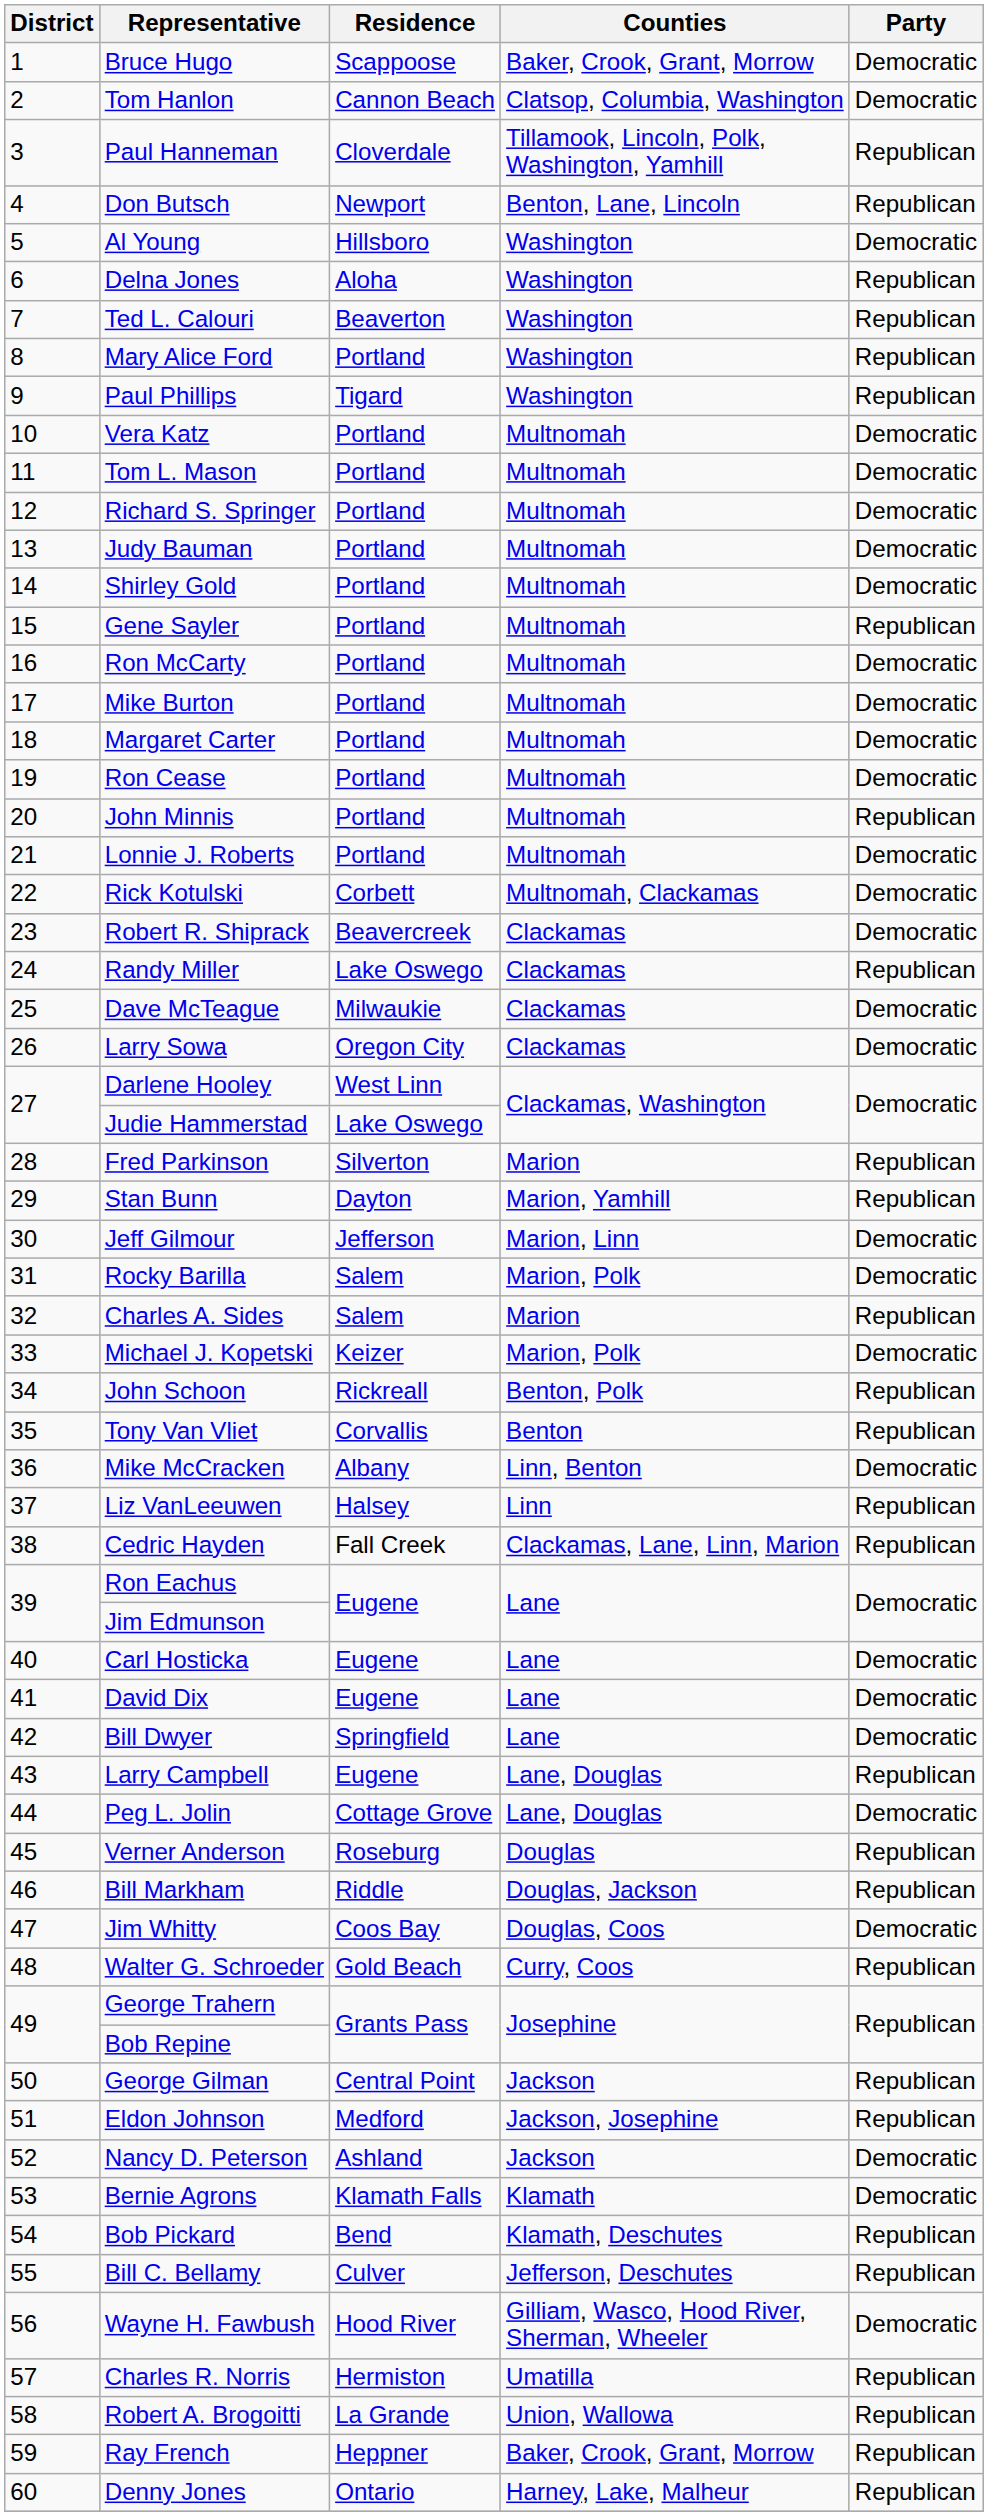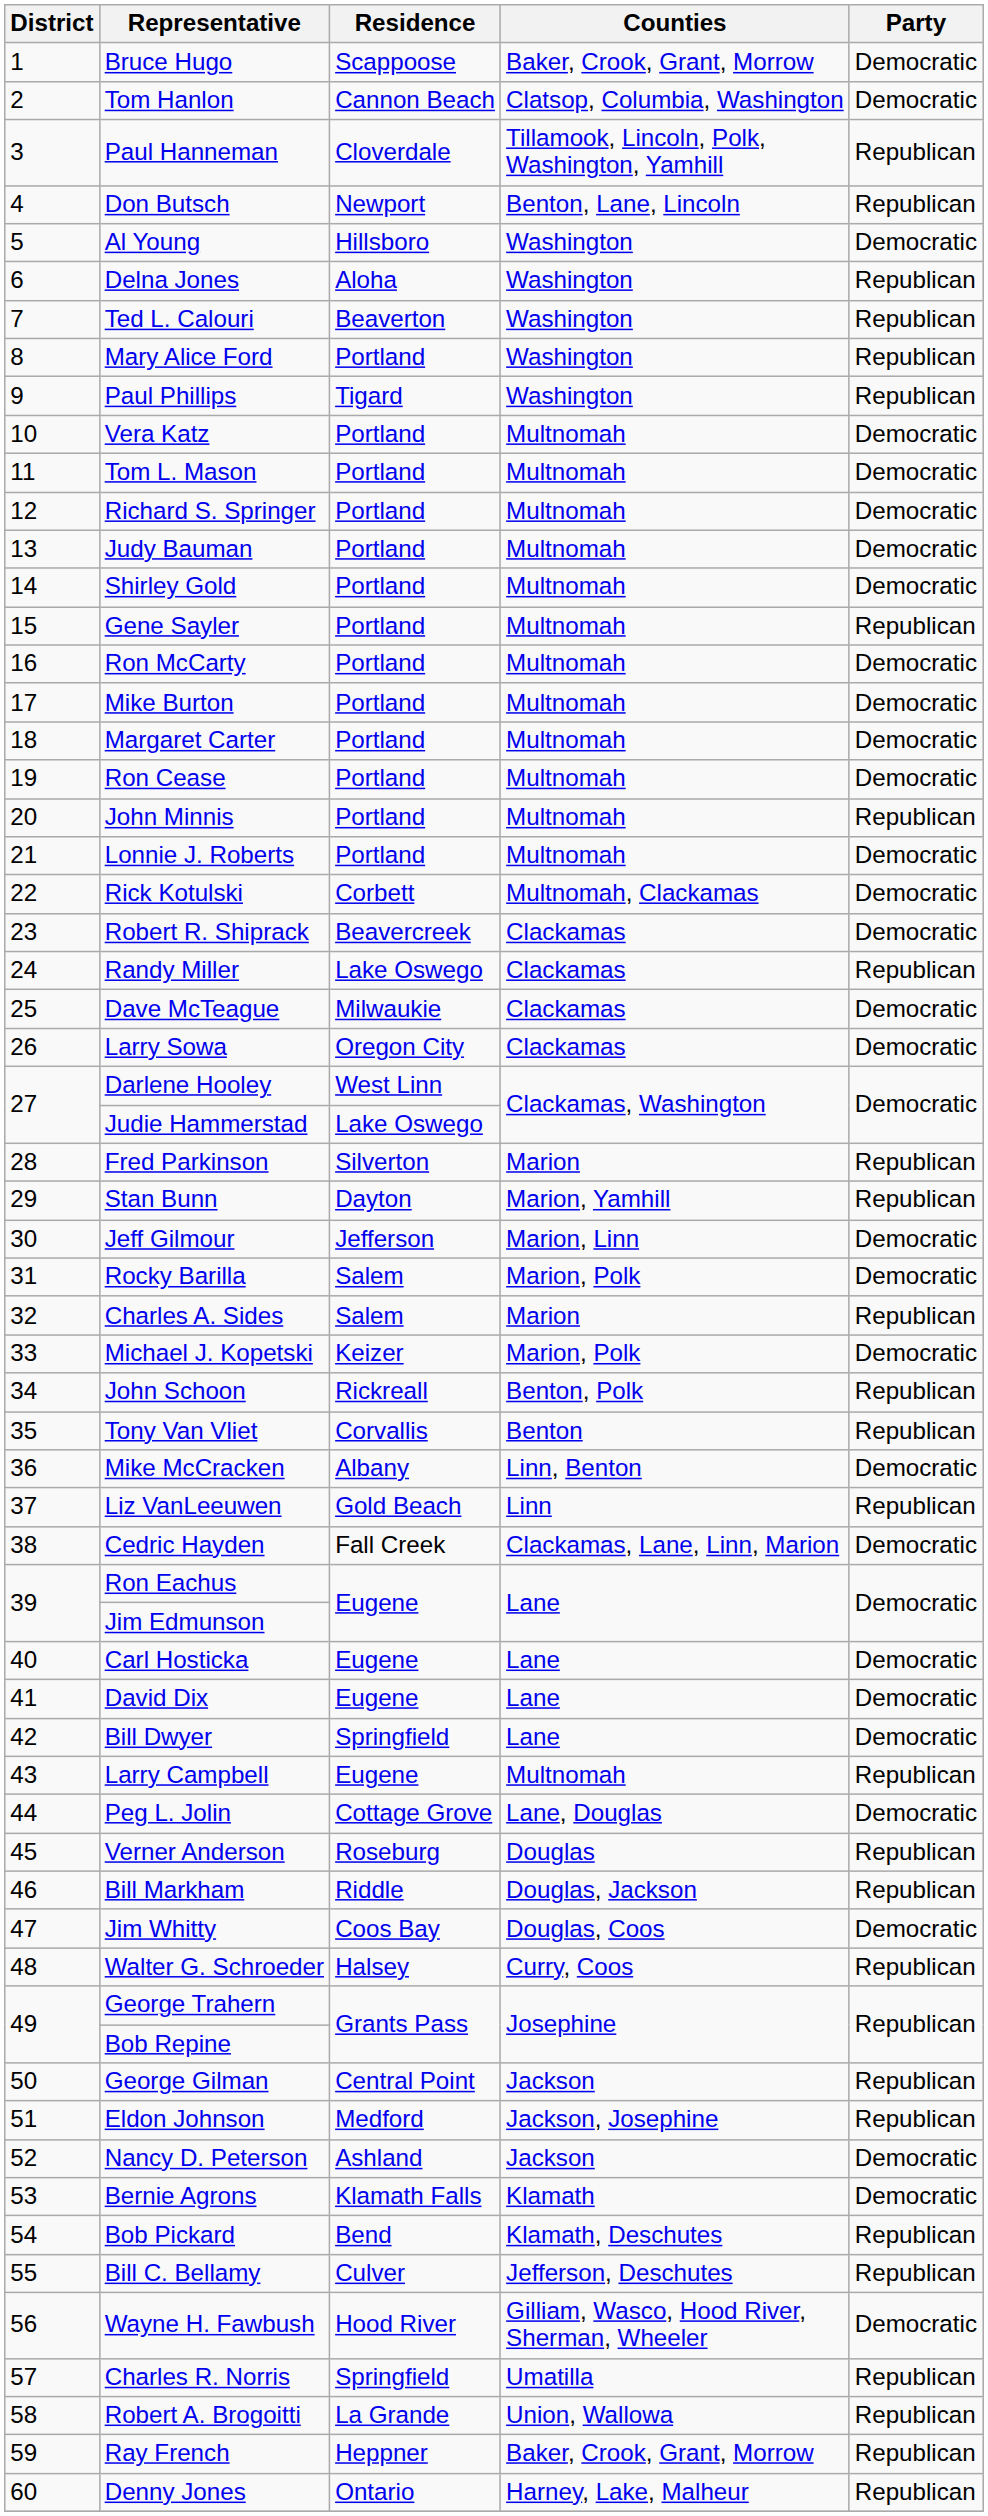 <table class=wikitable>
 <tr>
 <th>District</th>
 <th>Representative</th>
 <th>Residence</th>
 <th>Counties</th>
 <th>Party</th>
 </tr>
 <tr>
 <td>1</td>
 <td><a href='#'>Bruce Hugo</a></td>
 <td><a href='#'>Scappoose</a></td>
 <td><a href='#'>Baker</a>, <a href='#'>Crook</a>, <a href='#'>Grant</a>, <a href='#'>Morrow</a></td>
 <td>Democratic</td>
 </tr>
 <tr>
 <td>2</td>
 <td><a href='#'>Tom Hanlon</a></td>
 <td><a href='#'>Cannon Beach</a></td>
 <td><a href='#'>Clatsop</a>, <a href='#'>Columbia</a>, <a href='#'>Washington</a></td>
 <td>Democratic</td>
 </tr>
 <tr>
 <td>3</td>
 <td><a href='#'>Paul Hanneman</a></td>
 <td><a href='#'>Cloverdale</a></td>
 <td><a href='#'>Tillamook</a>, <a href='#'>Lincoln</a>, <a href='#'>Polk</a>,<br><a href='#'>Washington</a>, <a href='#'>Yamhill</a></td>
 <td>Republican</td>
 </tr>
 <tr>
 <td>4</td>
 <td><a href='#'>Don Butsch</a></td>
 <td><a href='#'>Newport</a></td>
 <td><a href='#'>Benton</a>, <a href='#'>Lane</a>, <a href='#'>Lincoln</a></td>
 <td>Republican</td>
 </tr>
 <tr>
 <td>5</td>
 <td><a href='#'>Al Young</a></td>
 <td><a href='#'>Hillsboro</a></td>
 <td><a href='#'>Washington</a></td>
 <td>Democratic</td>
 </tr>
 <tr>
 <td>6</td>
 <td><a href='#'>Delna Jones</a></td>
 <td><a href='#'>Aloha</a></td>
 <td><a href='#'>Washington</a></td>
 <td>Republican</td>
 </tr>
 <tr>
 <td>7</td>
 <td><a href='#'>Ted L. Calouri</a></td>
 <td><a href='#'>Beaverton</a></td>
 <td><a href='#'>Washington</a></td>
 <td>Republican</td>
 </tr>
 <tr>
 <td>8</td>
 <td><a href='#'>Mary Alice Ford</a></td>
 <td><a href='#'>Portland</a></td>
 <td><a href='#'>Washington</a></td>
 <td>Republican</td>
 </tr>
 <tr>
 <td>9</td>
 <td><a href='#'>Paul Phillips</a></td>
 <td><a href='#'>Tigard</a></td>
 <td><a href='#'>Washington</a></td>
 <td>Republican</td>
 </tr>
 <tr>
 <td>10</td>
 <td><a href='#'>Vera Katz</a></td>
 <td><a href='#'>Portland</a></td>
 <td><a href='#'>Multnomah</a></td>
 <td>Democratic</td>
 </tr>
 <tr>
 <td>11</td>
 <td><a href='#'>Tom L. Mason</a></td>
 <td><a href='#'>Portland</a></td>
 <td><a href='#'>Multnomah</a></td>
 <td>Democratic</td>
 </tr>
 <tr>
 <td>12</td>
 <td><a href='#'>Richard S. Springer</a></td>
 <td><a href='#'>Portland</a></td>
 <td><a href='#'>Multnomah</a></td>
 <td>Democratic</td>
 </tr>
 <tr>
 <td>13</td>
 <td><a href='#'>Judy Bauman</a></td>
 <td><a href='#'>Portland</a></td>
 <td><a href='#'>Multnomah</a></td>
 <td>Democratic</td>
 </tr>
 <tr>
 <td>14</td>
 <td><a href='#'>Shirley Gold</a></td>
 <td><a href='#'>Portland</a></td>
 <td><a href='#'>Multnomah</a></td>
 <td>Democratic</td>
 </tr>
 <tr>
 <td>15</td>
 <td><a href='#'>Gene Sayler</a></td>
 <td><a href='#'>Portland</a></td>
 <td><a href='#'>Multnomah</a></td>
 <td>Republican</td>
 </tr>
 <tr>
 <td>16</td>
 <td><a href='#'>Ron McCarty</a></td>
 <td><a href='#'>Portland</a></td>
 <td><a href='#'>Multnomah</a></td>
 <td>Democratic</td>
 </tr>
 <tr>
 <td>17</td>
 <td><a href='#'>Mike Burton</a></td>
 <td><a href='#'>Portland</a></td>
 <td><a href='#'>Multnomah</a></td>
 <td>Democratic</td>
 </tr>
 <tr>
 <td>18</td>
 <td><a href='#'>Margaret Carter</a></td>
 <td><a href='#'>Portland</a></td>
 <td><a href='#'>Multnomah</a></td>
 <td>Democratic</td>
 </tr>
 <tr>
 <td>19</td>
 <td><a href='#'>Ron Cease</a></td>
 <td><a href='#'>Portland</a></td>
 <td><a href='#'>Multnomah</a></td>
 <td>Democratic</td>
 </tr>
 <tr>
 <td>20</td>
 <td><a href='#'>John Minnis</a></td>
 <td><a href='#'>Portland</a></td>
 <td><a href='#'>Multnomah</a></td>
 <td>Republican</td>
 </tr>
 <tr>
 <td>21</td>
 <td><a href='#'>Lonnie J. Roberts</a></td>
 <td><a href='#'>Portland</a></td>
 <td><a href='#'>Multnomah</a></td>
 <td>Democratic</td>
 </tr>
 <tr>
 <td>22</td>
 <td><a href='#'>Rick Kotulski</a></td>
 <td><a href='#'>Corbett</a></td>
 <td><a href='#'>Multnomah</a>, <a href='#'>Clackamas</a></td>
 <td>Democratic</td>
 </tr>
 <tr>
 <td>23</td>
 <td><a href='#'>Robert R. Shiprack</a></td>
 <td><a href='#'>Beavercreek</a></td>
 <td><a href='#'>Clackamas</a></td>
 <td>Democratic</td>
 </tr>
 <tr>
 <td>24</td>
 <td><a href='#'>Randy Miller</a></td>
 <td><a href='#'>Lake Oswego</a></td>
 <td><a href='#'>Clackamas</a></td>
 <td>Republican</td>
 </tr>
 <tr>
 <td>25</td>
 <td><a href='#'>Dave McTeague</a></td>
 <td><a href='#'>Milwaukie</a></td>
 <td><a href='#'>Clackamas</a></td>
 <td>Democratic</td>
 </tr>
 <tr>
 <td>26</td>
 <td><a href='#'>Larry Sowa</a></td>
 <td><a href='#'>Oregon City</a></td>
 <td><a href='#'>Clackamas</a></td>
 <td>Democratic</td>
 </tr>
 <tr>
 <td rowspan="2">27</td>
 <td><a href='#'>Darlene Hooley</a> </td>
 <td><a href='#'>West Linn</a></td>
 <td rowspan="2"><a href='#'>Clackamas</a>, <a href='#'>Washington</a></td>
 <td rowspan="2" >Democratic</td>
 </tr>
 <tr>
 <td> <a href='#'>Judie Hammerstad</a> </td>
 <td><a href='#'>Lake Oswego</a> </td>
 </tr>
 <tr>
 <td>28</td>
 <td><a href='#'>Fred Parkinson</a></td>
 <td><a href='#'>Silverton</a></td>
 <td><a href='#'>Marion</a></td>
 <td>Republican</td>
 </tr>
 <tr>
 <td>29</td>
 <td><a href='#'>Stan Bunn</a></td>
 <td><a href='#'>Dayton</a></td>
 <td><a href='#'>Marion</a>, <a href='#'>Yamhill</a></td>
 <td>Republican</td>
 </tr>
 <tr>
 <td>30</td>
 <td><a href='#'>Jeff Gilmour</a></td>
 <td><a href='#'>Jefferson</a></td>
 <td><a href='#'>Marion</a>, <a href='#'>Linn</a></td>
 <td>Democratic</td>
 </tr>
 <tr>
 <td>31</td>
 <td><a href='#'>Rocky Barilla</a></td>
 <td><a href='#'>Salem</a></td>
 <td><a href='#'>Marion</a>, <a href='#'>Polk</a></td>
 <td>Democratic</td>
 </tr>
 <tr>
 <td>32</td>
 <td><a href='#'>Charles A. Sides</a></td>
 <td><a href='#'>Salem</a></td>
 <td><a href='#'>Marion</a></td>
 <td>Republican</td>
 </tr>
 <tr>
 <td>33</td>
 <td><a href='#'>Michael J. Kopetski</a></td>
 <td><a href='#'>Keizer</a></td>
 <td><a href='#'>Marion</a>, <a href='#'>Polk</a></td>
 <td>Democratic</td>
 </tr>
 <tr>
 <td>34</td>
 <td><a href='#'>John Schoon</a></td>
 <td><a href='#'>Rickreall</a></td>
 <td><a href='#'>Benton</a>, <a href='#'>Polk</a></td>
 <td>Republican</td>
 </tr>
 <tr>
 <td>35</td>
 <td><a href='#'>Tony Van Vliet</a></td>
 <td><a href='#'>Corvallis</a></td>
 <td><a href='#'>Benton</a></td>
 <td>Republican</td>
 </tr>
 <tr>
 <td>36</td>
 <td><a href='#'>Mike McCracken</a></td>
 <td><a href='#'>Albany</a></td>
 <td><a href='#'>Linn</a>, <a href='#'>Benton</a></td>
 <td>Democratic</td>
 </tr>
 <tr>
 <td>37</td>
 <td><a href='#'>Liz VanLeeuwen</a></td>
-<td><a href='#'>Halsey</a></td>
+<td><a href='#'>Gold Beach</a></td>
 <td><a href='#'>Linn</a></td>
 <td>Republican</td>
 </tr>
 <tr>
 <td>38</td>
 <td><a href='#'>Cedric Hayden</a></td>
 <td>Fall Creek</td>
 <td><a href='#'>Clackamas</a>, <a href='#'>Lane</a>, <a href='#'>Linn</a>, <a href='#'>Marion</a></td>
-<td>Republican</td>
+<td>Democratic</td>
 </tr>
 <tr>
 <td rowspan="2">39</td>
 <td><a href='#'>Ron Eachus</a> </td>
 <td rowspan="2"><a href='#'>Eugene</a></td>
 <td rowspan="2"><a href='#'>Lane</a></td>
 <td rowspan="2" >Democratic</td>
 </tr>
 <tr>
 <td> <a href='#'>Jim Edmunson</a>  </td>
 </tr>
 <tr>
 <td>40</td>
 <td><a href='#'>Carl Hosticka</a></td>
 <td><a href='#'>Eugene</a></td>
 <td><a href='#'>Lane</a></td>
 <td>Democratic</td>
 </tr>
 <tr>
 <td>41</td>
 <td><a href='#'>David Dix</a></td>
 <td><a href='#'>Eugene</a></td>
 <td><a href='#'>Lane</a></td>
 <td>Democratic</td>
 </tr>
 <tr>
 <td>42</td>
 <td><a href='#'>Bill Dwyer</a></td>
 <td><a href='#'>Springfield</a></td>
 <td><a href='#'>Lane</a></td>
 <td>Democratic</td>
 </tr>
 <tr>
 <td>43</td>
 <td><a href='#'>Larry Campbell</a></td>
 <td><a href='#'>Eugene</a></td>
-<td><a href='#'>Lane</a>, <a href='#'>Douglas</a></td>
+<td><a href='#'>Multnomah</a></td>
 <td>Republican</td>
 </tr>
 <tr>
 <td>44</td>
 <td><a href='#'>Peg L. Jolin</a></td>
 <td><a href='#'>Cottage Grove</a></td>
 <td><a href='#'>Lane</a>, <a href='#'>Douglas</a></td>
 <td>Democratic</td>
 </tr>
 <tr>
 <td>45</td>
 <td><a href='#'>Verner Anderson</a></td>
 <td><a href='#'>Roseburg</a></td>
 <td><a href='#'>Douglas</a></td>
 <td>Republican</td>
 </tr>
 <tr>
 <td>46</td>
 <td><a href='#'>Bill Markham</a></td>
 <td><a href='#'>Riddle</a></td>
 <td><a href='#'>Douglas</a>, <a href='#'>Jackson</a></td>
 <td>Republican</td>
 </tr>
 <tr>
 <td>47</td>
 <td><a href='#'>Jim Whitty</a></td>
 <td><a href='#'>Coos Bay</a></td>
 <td><a href='#'>Douglas</a>, <a href='#'>Coos</a></td>
 <td>Democratic</td>
 </tr>
 <tr>
 <td>48</td>
 <td><a href='#'>Walter G. Schroeder</a></td>
-<td><a href='#'>Gold Beach</a></td>
+<td><a href='#'>Halsey</a></td>
 <td><a href='#'>Curry</a>, <a href='#'>Coos</a></td>
 <td>Republican</td>
 </tr>
 <tr>
 <td rowspan="2">49</td>
 <td><a href='#'>George Trahern</a> </td>
 <td rowspan="2"><a href='#'>Grants Pass</a></td>
 <td rowspan="2"><a href='#'>Josephine</a></td>
 <td rowspan="2" >Republican</td>
 </tr>
 <tr>
 <td> <a href='#'>Bob Repine</a>  </td>
 </tr>
 <tr>
 <td>50</td>
 <td><a href='#'>George Gilman</a></td>
 <td><a href='#'>Central Point</a></td>
 <td><a href='#'>Jackson</a></td>
 <td>Republican</td>
 </tr>
 <tr>
 <td>51</td>
 <td><a href='#'>Eldon Johnson</a></td>
 <td><a href='#'>Medford</a></td>
 <td><a href='#'>Jackson</a>, <a href='#'>Josephine</a></td>
 <td>Republican</td>
 </tr>
 <tr>
 <td>52</td>
 <td><a href='#'>Nancy D. Peterson</a></td>
 <td><a href='#'>Ashland</a></td>
 <td><a href='#'>Jackson</a></td>
 <td>Democratic</td>
 </tr>
 <tr>
 <td>53</td>
 <td><a href='#'>Bernie Agrons</a></td>
 <td><a href='#'>Klamath Falls</a></td>
 <td><a href='#'>Klamath</a></td>
 <td>Democratic</td>
 </tr>
 <tr>
 <td>54</td>
 <td><a href='#'>Bob Pickard</a></td>
 <td><a href='#'>Bend</a></td>
 <td><a href='#'>Klamath</a>, <a href='#'>Deschutes</a></td>
 <td>Republican</td>
 </tr>
 <tr>
 <td>55</td>
 <td><a href='#'>Bill C. Bellamy</a></td>
 <td><a href='#'>Culver</a></td>
 <td><a href='#'>Jefferson</a>, <a href='#'>Deschutes</a></td>
 <td>Republican</td>
 </tr>
 <tr>
 <td>56</td>
 <td><a href='#'>Wayne H. Fawbush</a></td>
 <td><a href='#'>Hood River</a></td>
 <td><a href='#'>Gilliam</a>, <a href='#'>Wasco</a>, <a href='#'>Hood River</a>,<br><a href='#'>Sherman</a>, <a href='#'>Wheeler</a></td>
 <td>Democratic</td>
 </tr>
 <tr>
 <td>57</td>
 <td><a href='#'>Charles R. Norris</a></td>
-<td><a href='#'>Hermiston</a></td>
+<td><a href='#'>Springfield</a></td>
 <td><a href='#'>Umatilla</a></td>
 <td>Republican</td>
 </tr>
 <tr>
 <td>58</td>
 <td><a href='#'>Robert A. Brogoitti</a></td>
 <td><a href='#'>La Grande</a></td>
 <td><a href='#'>Union</a>, <a href='#'>Wallowa</a></td>
 <td>Republican</td>
 </tr>
 <tr>
 <td>59</td>
 <td><a href='#'>Ray French</a></td>
 <td><a href='#'>Heppner</a></td>
 <td><a href='#'>Baker</a>, <a href='#'>Crook</a>, <a href='#'>Grant</a>, <a href='#'>Morrow</a></td>
 <td>Republican</td>
 </tr>
 <tr>
 <td>60</td>
 <td><a href='#'>Denny Jones</a></td>
 <td><a href='#'>Ontario</a></td>
 <td><a href='#'>Harney</a>, <a href='#'>Lake</a>, <a href='#'>Malheur</a></td>
 <td>Republican</td>
 </tr>
 <tr>
 </tr>
 </table>
